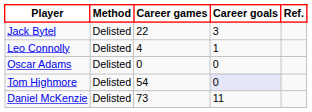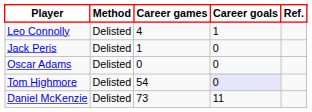 <table class="wikitable">
 <tr>
 <th style="background:white; border: solid red 2px;">Player</th>
 <th style="background:white; border: solid red 2px;">Method</th>
 <th style="background:white; border: solid red 2px;">Career games</th>
 <th style="background:white; border: solid red 2px;">Career goals</th>
 <th style="background:white; border: solid red 2px;">Ref.</th>
 </tr>
 <tr>
-<td><a href='#'>Jack Bytel</a></td>
-<td>Delisted</td>
-<td>22</td>
-<td>3</td>
-<td></td>
-</tr>
-<tr>
 <td><a href='#'>Leo Connolly</a></td>
 <td>Delisted</td>
 <td>4</td>
 <td>1</td>
+<td></td>
+</tr>
+<tr>
+<td><a href='#'>Jack Peris</a></td>
+<td>Delisted</td>
+<td>1</td>
+<td>0</td>
 <td></td>
 </tr>
 <tr>
 <td><a href='#'> Oscar Adams</a></td>
 <td>Delisted</td>
 <td>0</td>
 <td>0</td>
 <td></td>
 </tr>
 <tr>
 <td><a href='#'>Tom Highmore</a></td>
 <td>Delisted</td>
 <td>54</td>
 <td style="background: lavender;">0</td>
 <td></td>
 </tr>
 <tr>
 <td><a href='#'> Daniel McKenzie</a></td>
 <td>Delisted</td>
 <td>73</td>
 <td>11</td>
 <td></td>
 </tr>
 </table>
